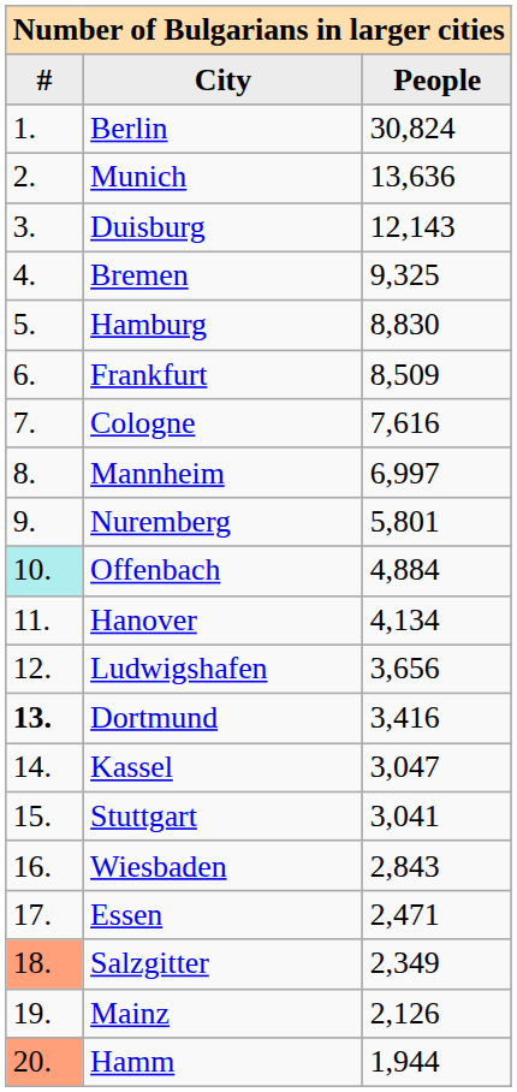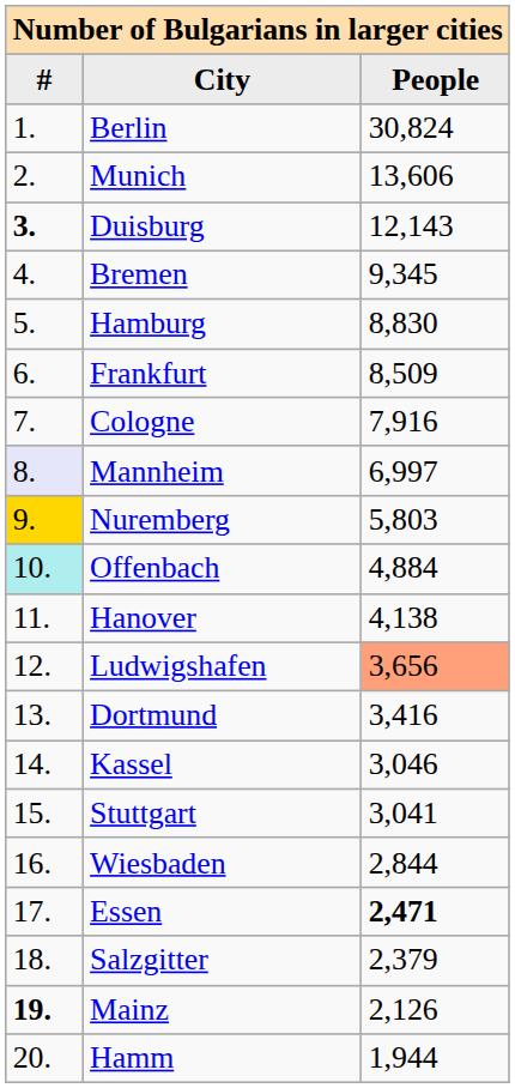 <table class="wikitable">
 <tr>
 <td colspan="10"  style="text-align:center; background:#ffdead;"><strong>Number of Bulgarians in larger cities </strong></td>
 </tr>
 <tr style="background:#ddd;">
 <th style="background:#ececec;">#</th>
 <th style="background:#ececec;">City</th>
 <th style="background:#ececec;">People</th>
 </tr>
 <tr style="text-align:left;">
 <td>1.</td>
 <td><a href='#'>Berlin</a></td>
 <td>30,824</td>
 </tr>
 <tr style="text-align:left;">
 <td>2.</td>
 <td><a href='#'>Munich</a></td>
-<td>13,636</td>
+<td>13,606</td>
 </tr>
 <tr style="text-align:left;">
-<td>3.</td>
+<td><strong>3.</strong></td>
 <td><a href='#'>Duisburg</a></td>
 <td>12,143</td>
 </tr>
 <tr style="text-align:left;">
 <td>4.</td>
 <td><a href='#'>Bremen</a></td>
-<td>9,325</td>
+<td>9,345</td>
 </tr>
 <tr style="text-align:left;">
 <td>5.</td>
 <td><a href='#'>Hamburg</a></td>
 <td>8,830</td>
 </tr>
 <tr style="text-align:left;">
 <td>6.</td>
 <td><a href='#'>Frankfurt</a></td>
 <td>8,509</td>
 </tr>
 <tr style="text-align:left;">
 <td>7.</td>
 <td><a href='#'>Cologne</a></td>
-<td>7,616</td>
+<td>7,916</td>
 </tr>
 <tr style="text-align:left;">
-<td>8.</td>
+<td style="background: lavender;">8.</td>
 <td><a href='#'>Mannheim</a></td>
 <td>6,997</td>
 </tr>
 <tr style="text-align:left;">
-<td>9.</td>
+<td style="background: gold;">9.</td>
 <td><a href='#'>Nuremberg</a></td>
-<td>5,801</td>
+<td>5,803</td>
 </tr>
 <tr style="text-align:left;">
 <td style="background: paleturquoise;">10.</td>
 <td><a href='#'>Offenbach</a></td>
 <td>4,884</td>
 </tr>
 <tr style="text-align:left;">
 <td>11.</td>
 <td><a href='#'>Hanover</a></td>
-<td>4,134</td>
+<td>4,138</td>
 </tr>
 <tr style="text-align:left;">
 <td>12.</td>
 <td><a href='#'>Ludwigshafen</a></td>
-<td>3,656</td>
+<td style="background: lightsalmon;">3,656</td>
 </tr>
 <tr style="text-align:left;">
-<td><strong>13.</strong></td>
+<td>13.</td>
 <td><a href='#'>Dortmund</a></td>
 <td>3,416</td>
 </tr>
 <tr style="text-align:left;">
 <td>14.</td>
 <td><a href='#'>Kassel</a></td>
-<td>3,047</td>
+<td>3,046</td>
 </tr>
 <tr style="text-align:left;">
 <td>15.</td>
 <td><a href='#'>Stuttgart</a></td>
 <td>3,041</td>
 </tr>
 <tr style="text-align:left;">
 <td>16.</td>
 <td><a href='#'>Wiesbaden</a></td>
-<td>2,843</td>
+<td>2,844</td>
 </tr>
 <tr style="text-align:left;">
 <td>17.</td>
 <td><a href='#'>Essen</a></td>
-<td>2,471</td>
+<td><strong>2,471</strong></td>
 </tr>
 <tr style="text-align:left;">
-<td style="background: lightsalmon;">18.</td>
+<td>18.</td>
 <td><a href='#'>Salzgitter</a></td>
-<td>2,349</td>
+<td>2,379</td>
 </tr>
 <tr style="text-align:left;">
-<td>19.</td>
+<td><strong>19.</strong></td>
 <td><a href='#'>Mainz</a></td>
 <td>2,126</td>
 </tr>
 <tr style="text-align:left;">
-<td style="background: lightsalmon;">20.</td>
+<td>20.</td>
 <td><a href='#'>Hamm</a></td>
 <td>1,944</td>
 </tr>
 </table>
